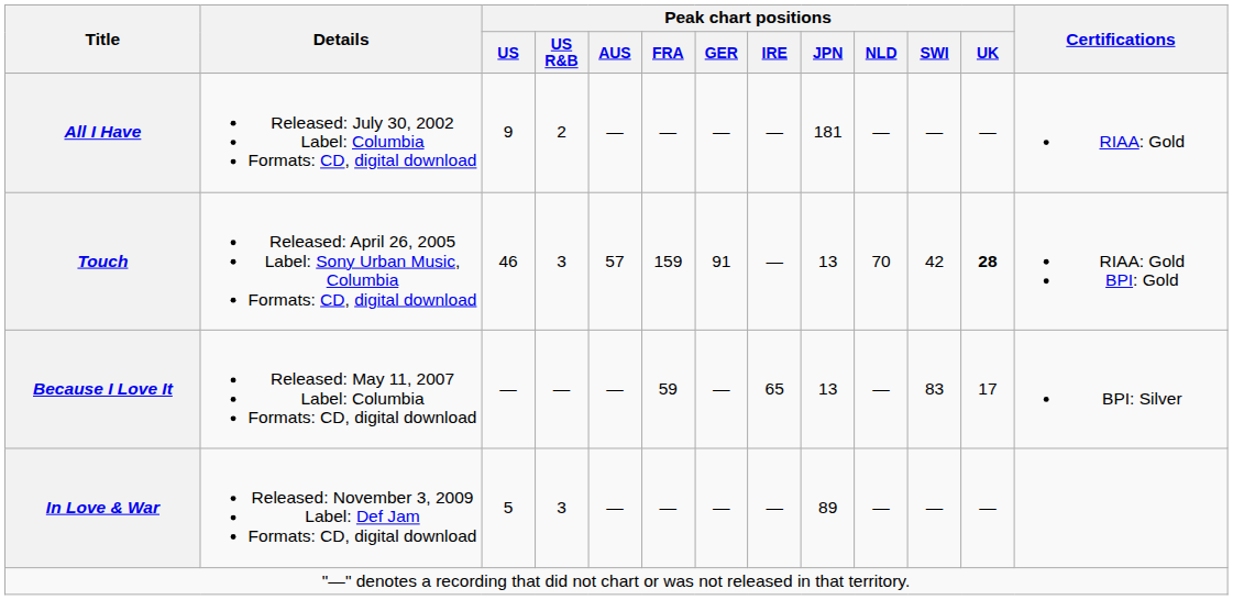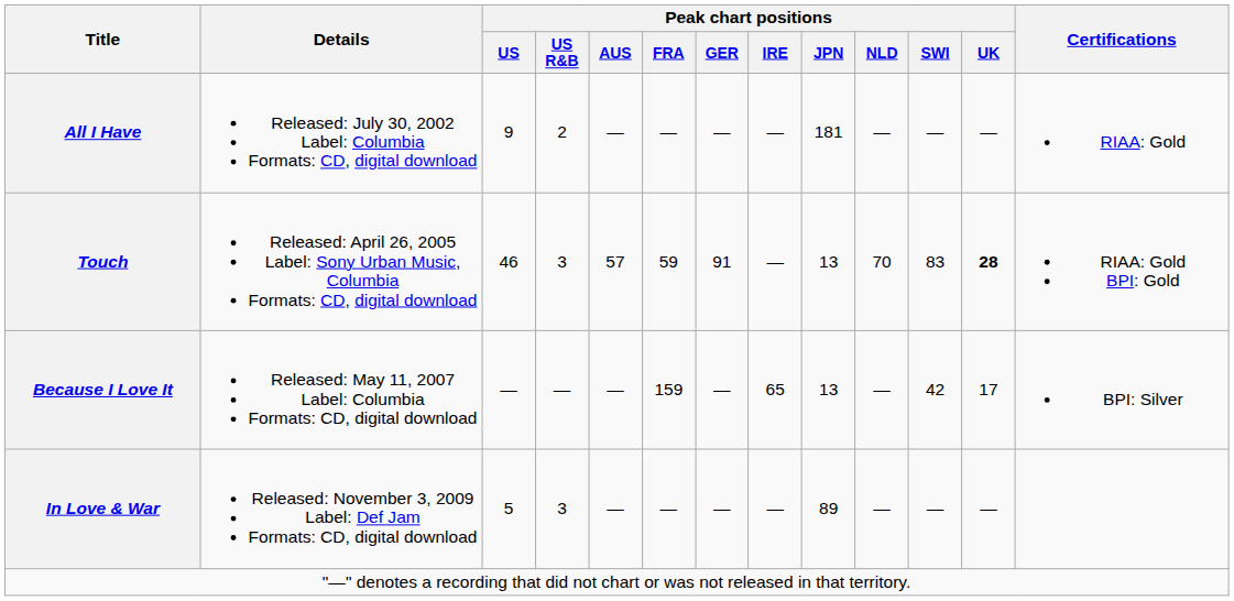 <table class="wikitable plainrowheaders" style="text-align:center;">
 <tr>
 <th scope="col" rowspan="2" style="width:11em;">Title</th>
 <th scope="col" rowspan="2" style="width:16em;">Details</th>
 <th scope="col" colspan="10">Peak chart positions</th>
 <th scope="col" rowspan="2" style="width:12em;"><a href='#'>Certifications</a></th>
 </tr>
 <tr>
 <th style="width:3em;font-size:90%;"><a href='#'>US</a><br></th>
 <th style="width:3em;font-size:90%;"><a href='#'>US<br>R&B</a><br></th>
 <th style="width:3em;font-size:90%;"><a href='#'>AUS</a><br></th>
 <th style="width:3em;font-size:90%;"><a href='#'>FRA</a><br></th>
 <th style="width:3em;font-size:90%;"><a href='#'>GER</a><br></th>
 <th style="width:3em;font-size:90%;"><a href='#'>IRE</a><br></th>
 <th style="width:3em;font-size:90%;"><a href='#'>JPN</a><br></th>
 <th style="width:3em;font-size:90%;"><a href='#'>NLD</a><br></th>
 <th style="width:3em;font-size:90%;"><a href='#'>SWI</a><br></th>
 <th style="width:3em;font-size:90%;"><a href='#'>UK</a><br></th>
 </tr>
 <tr>
 <th scope="row"><em><a href='#'>All I Have</a></em></th>
 <td><br><ul><li>Released: July 30, 2002</li><li>Label: <a href='#'>Columbia</a></li><li>Formats: <a href='#'>CD</a>, <a href='#'>digital download</a></li></ul></td>
 <td>9</td>
 <td>2</td>
 <td>—</td>
 <td>—</td>
 <td>—</td>
 <td>—</td>
 <td>181</td>
 <td>—</td>
 <td>—</td>
 <td>—</td>
 <td><br><ul><li><a href='#'>RIAA</a>: Gold</li></ul></td>
 </tr>
 <tr>
 <th scope="row"><em><a href='#'>Touch</a></em></th>
 <td><br><ul><li>Released: April 26, 2005</li><li>Label: <a href='#'>Sony Urban Music</a>, <a href='#'>Columbia</a></li><li>Formats: <a href='#'>CD</a>, <a href='#'>digital download</a></li></ul></td>
 <td>46</td>
 <td>3</td>
 <td>57</td>
-<td>159</td>
+<td>59</td>
 <td>91</td>
 <td>—</td>
 <td>13</td>
 <td>70</td>
-<td>42</td>
+<td>83</td>
 <td><strong>28</strong></td>
 <td><br><ul><li>RIAA: Gold</li><li><a href='#'>BPI</a>: Gold</li></ul></td>
 </tr>
 <tr>
 <th scope="row"><em><a href='#'>Because I Love It</a></em></th>
 <td><br><ul><li>Released: May 11, 2007</li><li>Label: Columbia</li><li>Formats: CD, digital download</li></ul></td>
 <td>—</td>
 <td>—</td>
 <td>—</td>
-<td>59</td>
+<td>159</td>
 <td>—</td>
 <td>65</td>
 <td>13</td>
 <td>—</td>
-<td>83</td>
+<td>42</td>
 <td>17</td>
 <td><br><ul><li>BPI: Silver</li></ul></td>
 </tr>
 <tr>
 <th scope="row"><em><a href='#'>In Love & War</a></em></th>
 <td><br><ul><li>Released: November 3, 2009</li><li>Label: <a href='#'>Def Jam</a></li><li>Formats: CD, digital download</li></ul></td>
 <td>5</td>
 <td>3</td>
 <td>—</td>
 <td>—</td>
 <td>—</td>
 <td>—</td>
 <td>89</td>
 <td>—</td>
 <td>—</td>
 <td>—</td>
 <td></td>
 </tr>
 <tr>
 <td colspan="15">"—" denotes a recording that did not chart or was not released in that territory.</td>
 </tr>
 </table>
